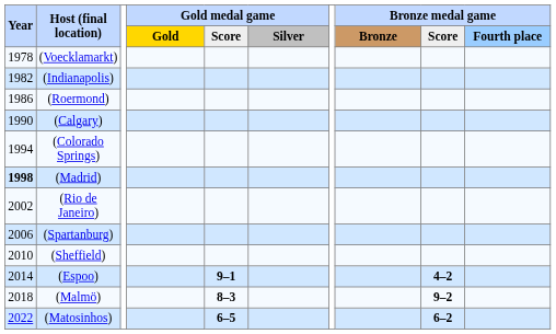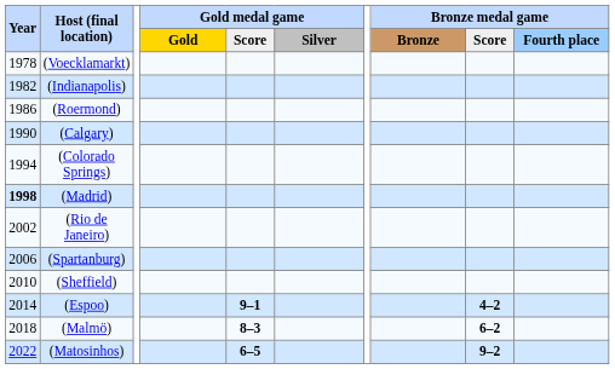 <table border=1 style="border-collapse:collapse; font-size:90%; text-align:center" cellpadding=3 cellspacing=0 width=100%>
 <tr bgcolor=#C1D8FF>
 <th rowspan=2 width=5%>Year</th>
 <th rowspan=2 width=10%>Host (final location)</th>
 <th width=1% rowspan=36 bgcolor=ffffff></th>
 <th colspan=3>Gold medal game</th>
 <th width=1% rowspan=36 bgcolor=ffffff></th>
 <th colspan=3>Bronze medal game</th>
 </tr>
 <tr bgcolor=#EFEFEF>
 <td !align="center" bgcolor="gold" width=200><strong>Gold</strong></td>
 <th width=8%>Score</th>
 <td !align="center" bgcolor="silver" width=200><strong>Silver</strong></td>
 <td !align="center" bgcolor="CC9966" width=200><strong>Bronze</strong></td>
 <th width=8%>Score</th>
 <td !align="center" bgcolor="9acdff" width=200><strong>Fourth place</strong></td>
 </tr>
 <tr bgcolor=#F5FAFF>
 <td>1978 <br></td>
 <td> (<a href='#'>Voecklamarkt</a>)</td>
 <td><strong></strong></td>
 <td></td>
 <td><strong></strong></td>
 <td><strong></strong></td>
 <td></td>
 <td><strong></strong></td>
 </tr>
 <tr bgcolor=#D0E7FF>
 <td>1982 <br></td>
 <td> (<a href='#'>Indianapolis</a>)</td>
 <td><strong></strong></td>
 <td></td>
 <td><strong></strong></td>
 <td><strong></strong></td>
 <td></td>
 <td><strong></strong></td>
 </tr>
 <tr bgcolor=#F5FAFF>
 <td>1986 <br></td>
 <td> (<a href='#'>Roermond</a>)</td>
 <td><strong></strong></td>
 <td></td>
 <td><strong></strong></td>
 <td><strong></strong></td>
 <td></td>
 <td><strong></strong></td>
 </tr>
 <tr bgcolor=#D0E7FF>
 <td>1990 <br></td>
 <td> (<a href='#'>Calgary</a>)</td>
 <td><strong></strong></td>
 <td></td>
 <td><strong></strong></td>
 <td><strong></strong></td>
 <td></td>
 <td><strong></strong></td>
 </tr>
 <tr bgcolor=#F5FAFF>
 <td>1994 <br></td>
 <td> (<a href='#'>Colorado Springs</a>)</td>
 <td><strong></strong></td>
 <td></td>
 <td><strong></strong></td>
 <td><strong></strong></td>
 <td></td>
 <td><strong></strong></td>
 </tr>
 <tr bgcolor=#D0E7FF>
 <td><strong>1998 <br></strong></td>
 <td> (<a href='#'>Madrid</a>)</td>
 <td><strong></strong></td>
 <td></td>
 <td><strong></strong></td>
 <td><strong></strong></td>
 <td></td>
 <td><strong></strong></td>
 </tr>
 <tr bgcolor=#F5FAFF>
 <td>2002 <br></td>
 <td> (<a href='#'>Rio de Janeiro</a>)</td>
 <td><strong></strong></td>
 <td></td>
 <td><strong></strong></td>
 <td><strong></strong></td>
 <td></td>
 <td><strong></strong></td>
 </tr>
 <tr bgcolor=#D0E7FF>
 <td>2006 <br></td>
 <td> (<a href='#'>Spartanburg</a>)</td>
 <td><strong></strong></td>
 <td></td>
 <td><strong></strong></td>
 <td><strong></strong></td>
 <td></td>
 <td><strong></strong></td>
 </tr>
 <tr bgcolor=#F5FAFF>
 <td>2010 <br></td>
 <td> (<a href='#'>Sheffield</a>)</td>
 <td><strong></strong></td>
 <td></td>
 <td><strong></strong></td>
 <td><strong></strong></td>
 <td></td>
 <td><strong></strong></td>
 </tr>
 <tr bgcolor=#D0E7FF>
 <td>2014 <br></td>
 <td> (<a href='#'>Espoo</a>)</td>
 <td><strong></strong></td>
 <td><strong>9–1</strong></td>
 <td><strong></strong></td>
 <td><strong></strong></td>
 <td><strong>4–2</strong></td>
 <td><strong></strong></td>
 </tr>
 <tr bgcolor=#F5FAFF>
 <td>2018 <br></td>
 <td> (<a href='#'>Malmö</a>)</td>
 <td><strong></strong></td>
 <td><strong>8–3</strong></td>
 <td><strong></strong></td>
 <td><strong></strong></td>
-<td><strong>9–2</strong></td>
+<td><strong>6–2</strong></td>
 <td><strong></strong></td>
 </tr>
 <tr bgcolor=#D0E7FF>
 <td><a href='#'>2022</a> <br></td>
 <td> (<a href='#'>Matosinhos</a>)</td>
 <td><strong></strong></td>
 <td><strong>6–5</strong></td>
 <td><strong></strong></td>
 <td><strong></strong></td>
-<td><strong>6–2</strong></td>
+<td><strong>9–2</strong></td>
 <td><strong></strong></td>
 </tr>
 </table>
